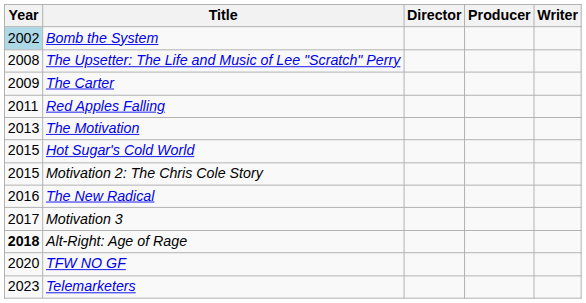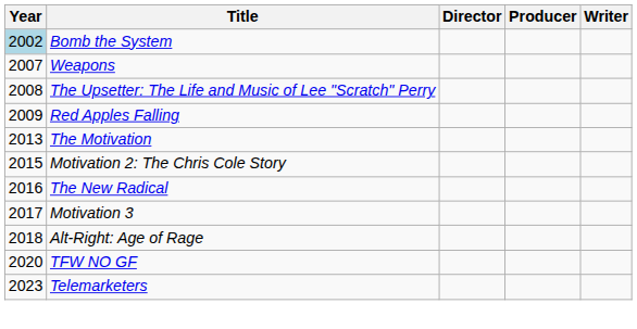 <table class="wikitable">
 <tr>
 <th>Year</th>
 <th>Title</th>
 <th>Director</th>
 <th>Producer</th>
 <th>Writer</th>
 </tr>
 <tr>
 <td style="background: lightblue;">2002</td>
 <td><em><a href='#'>Bomb the System</a></em></td>
 <td></td>
 <td></td>
 <td></td>
 </tr>
 <tr>
+<td>2007</td>
+<td><em><a href='#'>Weapons</a></em></td>
+<td></td>
+<td></td>
+<td></td>
+</tr>
+<tr>
 <td>2008</td>
 <td><em><a href='#'>The Upsetter: The Life and Music of Lee "Scratch" Perry</a></em></td>
 <td></td>
 <td></td>
 <td></td>
 </tr>
 <tr>
 <td>2009</td>
-<td><em><a href='#'>The Carter</a></em></td>
-<td></td>
-<td></td>
-<td></td>
-</tr>
-<tr>
-<td>2011</td>
 <td><em><a href='#'>Red Apples Falling</a></em></td>
 <td></td>
 <td></td>
 <td></td>
 </tr>
 <tr>
 <td>2013</td>
 <td><em><a href='#'>The Motivation</a></em></td>
-<td></td>
-<td></td>
-<td></td>
-</tr>
-<tr>
-<td>2015</td>
-<td><em><a href='#'>Hot Sugar's Cold World</a></em></td>
 <td></td>
 <td></td>
 <td></td>
 </tr>
 <tr>
 <td>2015</td>
 <td><em>Motivation 2: The Chris Cole Story</em></td>
 <td></td>
 <td></td>
 <td></td>
 </tr>
 <tr>
 <td>2016</td>
 <td><em><a href='#'>The New Radical</a></em></td>
 <td></td>
 <td></td>
 <td></td>
 </tr>
 <tr>
 <td>2017</td>
 <td><em>Motivation 3</em></td>
 <td></td>
 <td></td>
 <td></td>
 </tr>
 <tr>
-<td><strong>2018</strong></td>
+<td>2018</td>
 <td><em>Alt-Right: Age of Rage</em></td>
 <td></td>
 <td></td>
 <td></td>
 </tr>
 <tr>
 <td>2020</td>
 <td><em><a href='#'>TFW NO GF</a></em></td>
 <td></td>
 <td></td>
 <td></td>
 </tr>
 <tr>
 <td>2023</td>
 <td><em><a href='#'>Telemarketers</a></em></td>
 <td></td>
 <td></td>
 <td></td>
 </tr>
 </table>
